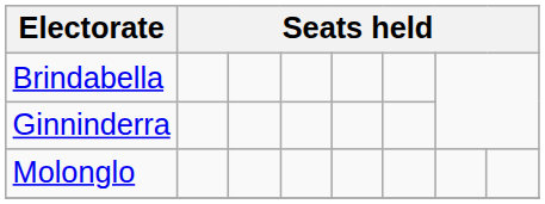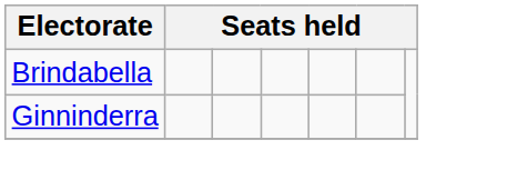 <table class="wikitable">
 <tr>
 <th>Electorate</th>
 <th colspan=7>Seats held</th>
 </tr>
 <tr>
 <td><a href='#'>Brindabella</a></td>
 <td width=20 > </td>
 <td width=20 > </td>
 <td width=20 > </td>
 <td width=20 > </td>
 <td width=20 > </td>
 <td colspan = "2" rowspan = "2"></td>
 </tr>
 <tr>
 <td><a href='#'>Ginninderra</a></td>
 <td width=20 > </td>
 <td width=20 > </td>
 <td width=20 > </td>
 <td width=20 > </td>
 <td width=20 > </td>
 </tr>
 <tr>
-<td><a href='#'>Molonglo</a></td>
-<td width=20 > </td>
-<td width=20 > </td>
-<td width=20 > </td>
-<td width=20 > </td>
-<td width=20 > </td>
-<td width=20 > </td>
-<td width=20 > </td>
-</tr>
-<tr>
 </tr>
 </table>
